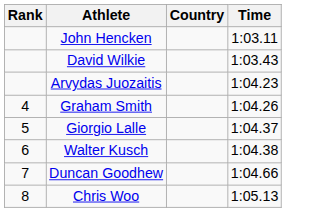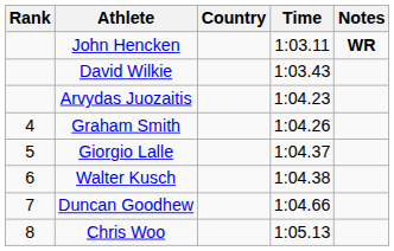 <table class="wikitable sortable" style="text-align:center">
 <tr>
 <th>Rank</th>
 <th>Athlete</th>
 <th>Country</th>
 <th>Time</th>
+<th>Notes</th>
 </tr>
 <tr>
 <td></td>
 <td><a href='#'>John Hencken</a></td>
 <td align=left></td>
 <td>1:03.11</td>
+<td><strong>WR </strong></td>
 </tr>
 <tr>
 <td></td>
 <td><a href='#'>David Wilkie</a></td>
 <td align=left></td>
 <td>1:03.43</td>
+<td><strong> </strong></td>
 </tr>
 <tr>
 <td></td>
 <td><a href='#'>Arvydas Juozaitis</a></td>
 <td align=left></td>
 <td>1:04.23</td>
+<td><strong> </strong></td>
 </tr>
 <tr>
 <td>4</td>
 <td><a href='#'>Graham Smith</a></td>
 <td align=left></td>
 <td>1:04.26</td>
+<td><strong> </strong></td>
 </tr>
 <tr>
 <td>5</td>
 <td><a href='#'>Giorgio Lalle</a></td>
 <td align=left></td>
 <td>1:04.37</td>
+<td><strong> </strong></td>
 </tr>
 <tr>
 <td>6</td>
 <td><a href='#'>Walter Kusch</a></td>
 <td align=left></td>
 <td>1:04.38</td>
+<td><strong> </strong></td>
 </tr>
 <tr>
 <td>7</td>
 <td><a href='#'>Duncan Goodhew</a></td>
 <td align=left></td>
 <td>1:04.66</td>
+<td><strong> </strong></td>
 </tr>
 <tr>
 <td>8</td>
 <td><a href='#'>Chris Woo</a></td>
 <td align=left></td>
 <td>1:05.13</td>
+<td><strong> </strong></td>
 </tr>
 </table>
